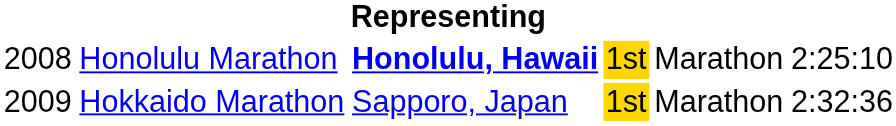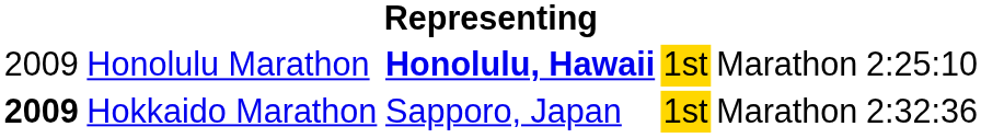 <table>
 <tr>
 <th colspan="6">Representing </th>
 </tr>
 <tr>
-<td>2008</td>
+<td>2009</td>
 <td><a href='#'>Honolulu Marathon</a></td>
 <td><strong><a href='#'>Honolulu, Hawaii</a></strong></td>
 <td bgcolor="gold">1st</td>
 <td>Marathon</td>
 <td>2:25:10</td>
 </tr>
 <tr>
-<td>2009</td>
+<td><strong>2009</strong></td>
 <td><a href='#'>Hokkaido Marathon</a></td>
 <td><a href='#'>Sapporo, Japan</a></td>
 <td bgcolor="gold">1st</td>
 <td>Marathon</td>
 <td>2:32:36</td>
 </tr>
 </table>
